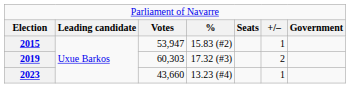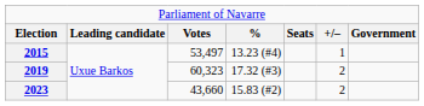 <table class="wikitable" style="text-align:right;">
 <tr>
 <td colspan="9" align="center"><a href='#'>Parliament of Navarre</a></td>
 </tr>
 <tr>
 <th width="75">Election</th>
 <th>Leading candidate</th>
 <th width="70">Votes</th>
 <th width="70">%</th>
 <th>Seats</th>
 <th width="35">+/–</th>
 <th>Government</th>
 </tr>
 <tr>
 <th><a href='#'>2015</a></th>
 <td rowspan="3" align="left"><a href='#'>Uxue Barkos</a></td>
-<td>53,947</td>
-<td>15.83 (#2)</td>
+<td>53,497</td>
+<td>13.23 (#4)</td>
 <td></td>
 <td>1<br></td>
 <td></td>
 </tr>
 <tr>
 <th><a href='#'>2019</a></th>
-<td>60,303</td>
+<td>60,323</td>
 <td>17.32 (#3)</td>
 <td></td>
 <td>2</td>
 <td></td>
 </tr>
 <tr>
 <th><a href='#'>2023</a></th>
 <td>43,660</td>
-<td>13.23 (#4)</td>
+<td>15.83 (#2)</td>
 <td></td>
-<td>1</td>
+<td>2</td>
 <td></td>
 </tr>
 </table>
